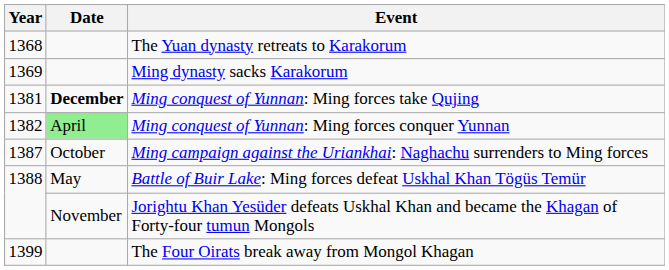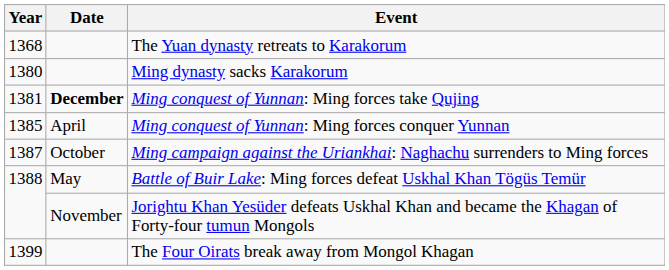 <table class="wikitable" style="width:100%;">
 <tr>
 <th style="width:6%">Year</th>
 <th style="width:10%">Date</th>
 <th>Event</th>
 </tr>
 <tr>
 <td>1368</td>
 <td></td>
 <td>The <a href='#'>Yuan dynasty</a> retreats to <a href='#'>Karakorum</a></td>
 </tr>
 <tr>
-<td>1369</td>
+<td>1380</td>
 <td></td>
 <td><a href='#'>Ming dynasty</a> sacks <a href='#'>Karakorum</a></td>
 </tr>
 <tr>
 <td>1381</td>
 <td><strong>December</strong></td>
 <td><em><a href='#'>Ming conquest of Yunnan</a></em>: Ming forces take <a href='#'>Qujing</a></td>
 </tr>
 <tr>
-<td>1382</td>
-<td style="background: lightgreen;">April</td>
+<td>1385</td>
+<td>April</td>
 <td><em><a href='#'>Ming conquest of Yunnan</a></em>: Ming forces conquer <a href='#'>Yunnan</a></td>
 </tr>
 <tr>
 <td>1387</td>
 <td>October</td>
 <td><em><a href='#'>Ming campaign against the Uriankhai</a></em>: <a href='#'>Naghachu</a> surrenders to Ming forces</td>
 </tr>
 <tr>
 <td rowspan="2" valign="top">1388</td>
 <td>May</td>
 <td><em><a href='#'>Battle of Buir Lake</a></em>: Ming forces defeat <a href='#'>Uskhal Khan Tögüs Temür</a></td>
 </tr>
 <tr>
 <td>November</td>
 <td><a href='#'>Jorightu Khan Yesüder</a> defeats Uskhal Khan and became the <a href='#'>Khagan</a> of Forty-four <a href='#'>tumun</a> Mongols</td>
 </tr>
 <tr>
 <td>1399</td>
 <td></td>
 <td>The <a href='#'>Four Oirats</a> break away from Mongol Khagan</td>
 </tr>
 </table>
